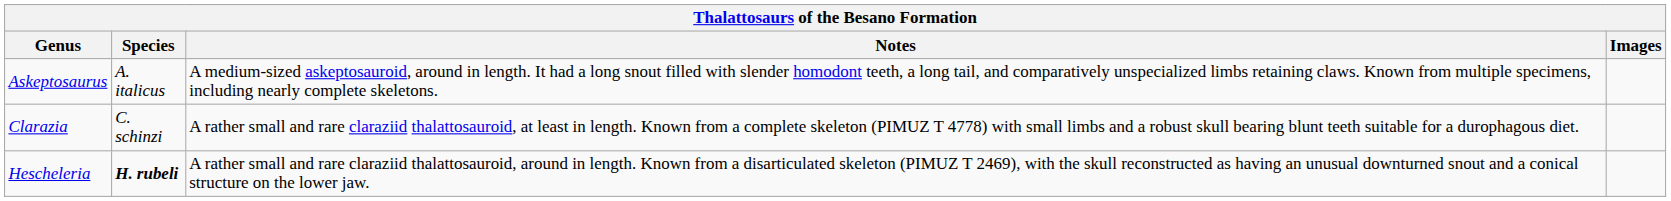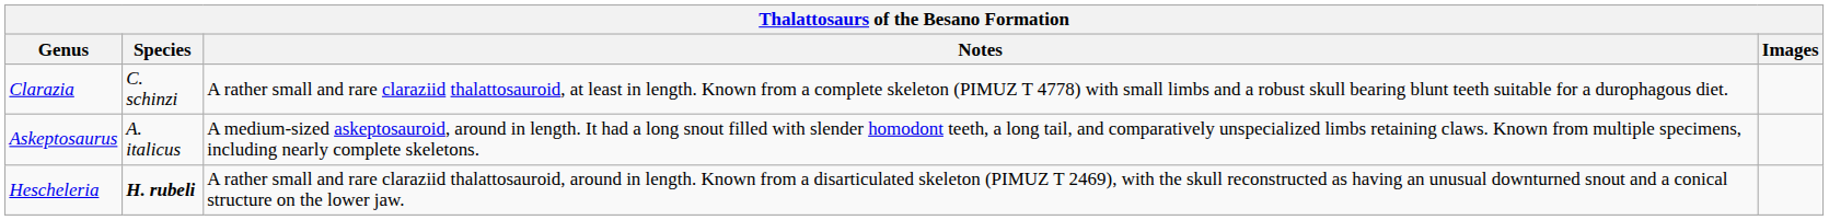 <table class="wikitable" align="center">
 <tr>
 <th colspan="4" align="center"><strong><a href='#'>Thalattosaurs</a> of the Besano Formation</strong></th>
 </tr>
 <tr>
 <th>Genus</th>
 <th>Species</th>
 <th>Notes</th>
 <th>Images</th>
 </tr>
 <tr>
+<td><em><a href='#'>Clarazia</a></em></td>
+<td><em>C. schinzi</em></td>
+<td>A rather small and rare <a href='#'>claraziid</a> <a href='#'>thalattosauroid</a>, at least  in length. Known from a complete skeleton (PIMUZ T 4778) with small limbs and a robust skull bearing blunt teeth suitable for a durophagous diet.<em></em></td>
+<td></td>
+</tr>
+<tr>
 <td><em><a href='#'>Askeptosaurus</a></em></td>
 <td><em>A. italicus</em></td>
 <td>A medium-sized <a href='#'>askeptosauroid</a>, around  in length.<em></em> It had a long snout filled with slender <a href='#'>homodont</a> teeth, a long tail, and comparatively unspecialized limbs retaining claws. Known from multiple specimens, including nearly complete skeletons.<em></em></td>
-<td></td>
-</tr>
-<tr>
-<td><em><a href='#'>Clarazia</a></em></td>
-<td><em>C. schinzi</em></td>
-<td>A rather small and rare <a href='#'>claraziid</a> <a href='#'>thalattosauroid</a>, at least  in length. Known from a complete skeleton (PIMUZ T 4778) with small limbs and a robust skull bearing blunt teeth suitable for a durophagous diet.<em></em></td>
 <td></td>
 </tr>
 <tr>
 <td><em><a href='#'>Hescheleria</a></em></td>
 <td><strong><em>H. rubeli</em></strong></td>
 <td>A rather small and rare claraziid thalattosauroid, around  in length. Known from a disarticulated skeleton (PIMUZ T 2469), with the skull reconstructed as having an unusual downturned snout and a conical structure on the lower jaw.<em></em></td>
 <td></td>
 </tr>
 </table>
